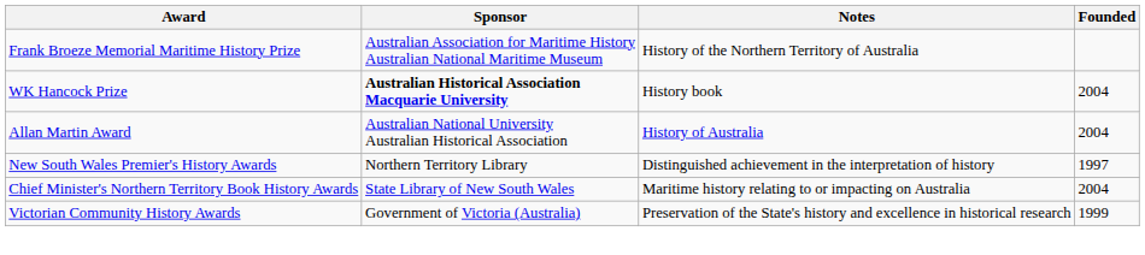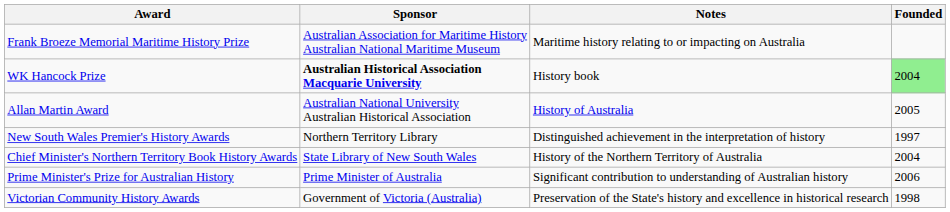 <table class="wikitable sortable">
 <tr>
 <th>Award</th>
 <th>Sponsor</th>
 <th>Notes</th>
 <th>Founded</th>
 </tr>
 <tr>
 <td data-sort-value="Broeze"><a href='#'>Frank Broeze Memorial Maritime History Prize</a></td>
 <td><a href='#'>Australian Association for Maritime History</a><br><a href='#'>Australian National Maritime Museum</a></td>
-<td>History of the Northern Territory of Australia</td>
+<td>Maritime history relating to or impacting on Australia</td>
 <td></td>
 </tr>
 <tr>
 <td data-sort-value="Hancock"><a href='#'>WK Hancock Prize</a></td>
 <td><strong>Australian Historical Association <br><a href='#'>Macquarie University</a></strong></td>
 <td>History book</td>
-<td>2004</td>
+<td style="background: lightgreen;">2004</td>
 </tr>
 <tr>
 <td data-sort-value="Martin"><a href='#'>Allan Martin Award</a></td>
 <td><a href='#'>Australian National University</a><br>Australian Historical Association</td>
 <td><a href='#'>History of Australia</a></td>
-<td>2004</td>
+<td>2005</td>
 </tr>
 <tr>
 <td data-sort-value="New South Wales"><a href='#'>New South Wales Premier's History Awards</a></td>
 <td>Northern Territory Library</td>
 <td>Distinguished achievement in the interpretation of history</td>
 <td>1997</td>
 </tr>
 <tr>
 <td data-sort-value="Northern Territory"><a href='#'>Chief Minister's Northern Territory Book History Awards</a></td>
 <td><a href='#'>State Library of New South Wales</a></td>
-<td>Maritime history relating to or impacting on Australia</td>
+<td>History of the Northern Territory of Australia</td>
 <td>2004</td>
+</tr>
+<tr>
+<td data-sort-value="Prime Minister"><a href='#'>Prime Minister's Prize for Australian History</a></td>
+<td><a href='#'>Prime Minister of Australia</a></td>
+<td>Significant contribution to understanding of Australian history</td>
+<td>2006</td>
 </tr>
 <tr>
 <td data-sort-value="Victorian Community"><a href='#'>Victorian Community History Awards</a></td>
 <td>Government of <a href='#'>Victoria (Australia)</a></td>
 <td>Preservation of the State's history and excellence in historical research</td>
-<td>1999</td>
+<td>1998</td>
 </tr>
 </table>
